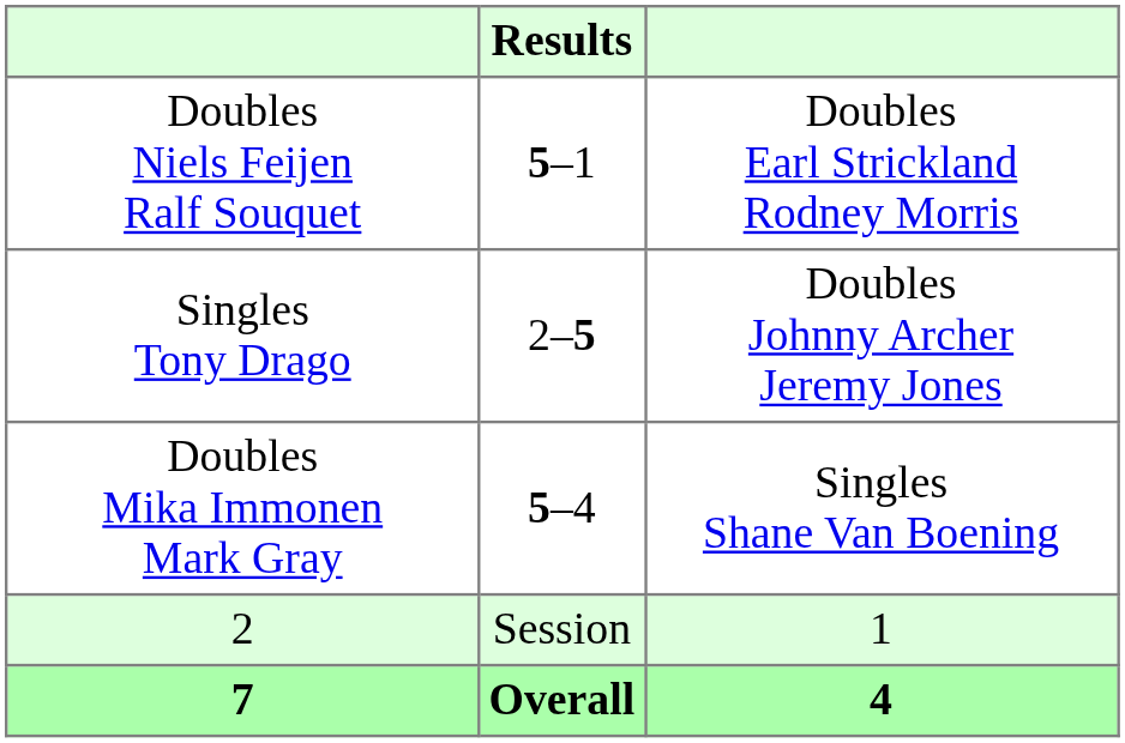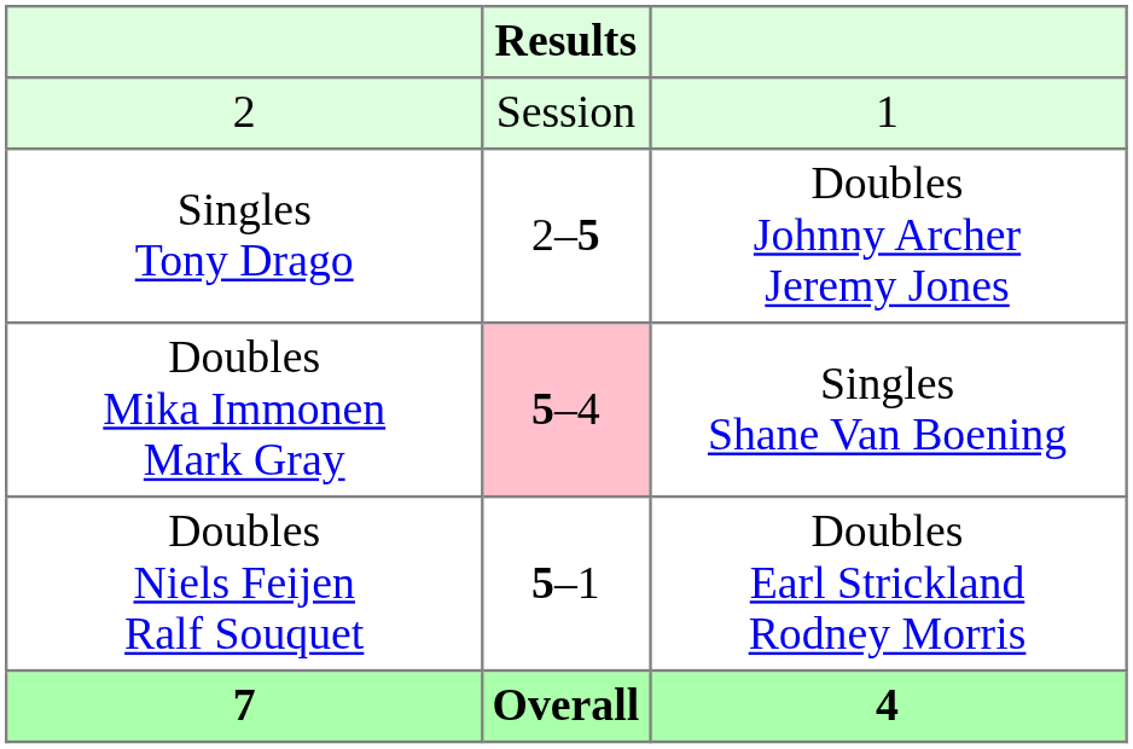 <table border="1" cellpadding="3" style="border-collapse: collapse;">
 <tr bgcolor="#ddffdd">
 <th width="160"></th>
 <th>Results</th>
 <th width="160"></th>
 </tr>
-<tr>
-<td align="center">Doubles<br><a href='#'>Niels Feijen</a><br><a href='#'>Ralf Souquet</a></td>
-<td align="center"><strong>5</strong>–1</td>
-<td align="center">Doubles<br><a href='#'>Earl Strickland</a><br><a href='#'>Rodney Morris</a></td>
+<tr bgcolor="#ddffdd">
+<td align="center">2</td>
+<td align="center">Session</td>
+<td align="center">1</td>
 </tr>
 <tr>
 <td align="center">Singles<br><a href='#'>Tony Drago</a></td>
 <td align="center">2–<strong>5</strong></td>
 <td align="center">Doubles<br><a href='#'>Johnny Archer</a><br><a href='#'>Jeremy Jones</a></td>
 </tr>
 <tr>
 <td align="center">Doubles<br><a href='#'>Mika Immonen</a><br><a href='#'>Mark Gray</a></td>
-<td align="center"><strong>5</strong>–4</td>
+<td align="center" style="background: pink;"><strong>5</strong>–4</td>
 <td align="center">Singles<br><a href='#'>Shane Van Boening</a></td>
 </tr>
-<tr bgcolor="#ddffdd">
-<td align="center">2</td>
-<td align="center">Session</td>
-<td align="center">1</td>
+<tr>
+<td align="center">Doubles<br><a href='#'>Niels Feijen</a><br><a href='#'>Ralf Souquet</a></td>
+<td align="center"><strong>5</strong>–1</td>
+<td align="center">Doubles<br><a href='#'>Earl Strickland</a><br><a href='#'>Rodney Morris</a></td>
 </tr>
 <tr bgcolor="#aaffaa">
 <th align="center">7</th>
 <th align="center">Overall</th>
 <th align="center">4</th>
 </tr>
 </table>
